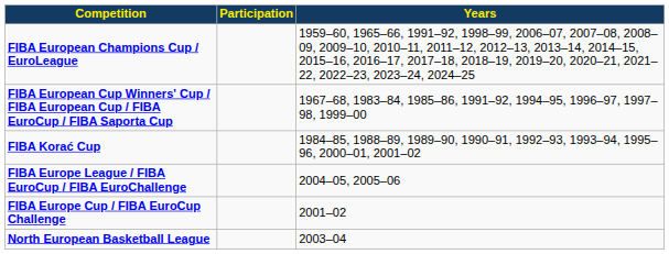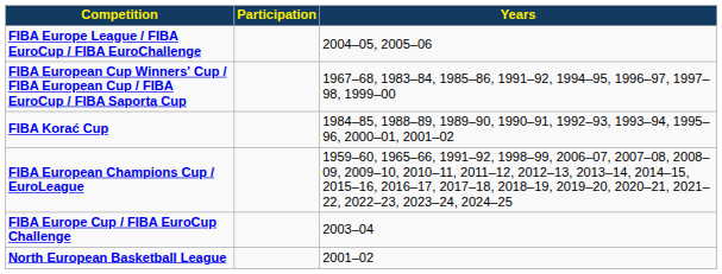 <table class="wikitable sortable" style="text-align:center;">
 <tr bgcolor="#CCCCCC">
 <th style="color:#FDEF00; background:#133A61;">Competition</th>
 <th style="color:#FDEF00; background:#133A61;">Participation</th>
 <th style="color:#FDEF00; background:#133A61;">Years</th>
 </tr>
 <tr style="text-align:left">
-<td><strong><a href='#'>FIBA European Champions Cup / EuroLeague</a></strong></td>
+<td><strong><a href='#'>FIBA Europe League / FIBA EuroCup / FIBA EuroChallenge</a></strong></td>
 <td></td>
-<td>1959–60, 1965–66, 1991–92, 1998–99, 2006–07, 2007–08, 2008–09, 2009–10, 2010–11, 2011–12, 2012–13, 2013–14, 2014–15, 2015–16, 2016–17, 2017–18, 2018–19, 2019–20, 2020–21, 2021–22, 2022–23, 2023–24, 2024–25</td>
+<td>2004–05, 2005–06</td>
 </tr>
 <tr style="text-align:left">
 <td><strong><a href='#'>FIBA European Cup Winners' Cup / FIBA European Cup / FIBA EuroCup / FIBA Saporta Cup</a></strong></td>
 <td></td>
 <td>1967–68, 1983–84, 1985–86, 1991–92, 1994–95, 1996–97, 1997–98, 1999–00</td>
 </tr>
 <tr style="text-align:left">
 <td><strong><a href='#'>FIBA Korać Cup</a></strong></td>
 <td></td>
 <td>1984–85, 1988–89, 1989–90, 1990–91, 1992–93, 1993–94, 1995–96, 2000–01, 2001–02</td>
 </tr>
 <tr style="text-align:left">
-<td><strong><a href='#'>FIBA Europe League / FIBA EuroCup / FIBA EuroChallenge</a></strong></td>
+<td><strong><a href='#'>FIBA European Champions Cup / EuroLeague</a></strong></td>
 <td></td>
-<td>2004–05, 2005–06</td>
+<td>1959–60, 1965–66, 1991–92, 1998–99, 2006–07, 2007–08, 2008–09, 2009–10, 2010–11, 2011–12, 2012–13, 2013–14, 2014–15, 2015–16, 2016–17, 2017–18, 2018–19, 2019–20, 2020–21, 2021–22, 2022–23, 2023–24, 2024–25</td>
 </tr>
 <tr style="text-align:left">
 <td><strong><a href='#'>FIBA Europe Cup / FIBA EuroCup Challenge</a></strong></td>
 <td></td>
-<td>2001–02</td>
+<td>2003–04</td>
 </tr>
 <tr style="text-align:left">
 <td><strong><a href='#'>North European Basketball League</a></strong></td>
 <td></td>
-<td>2003–04</td>
+<td>2001–02</td>
 </tr>
 </table>
